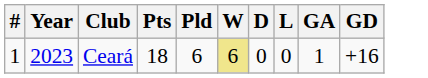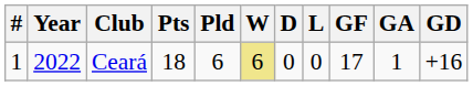 <table class="wikitable sortable" style="text-align:center">
 <tr>
 <th>#</th>
 <th>Year</th>
 <th>Club</th>
 <th>Pts</th>
 <th>Pld</th>
 <th>W</th>
 <th>D</th>
 <th>L</th>
+<th>GF</th>
 <th>GA</th>
 <th>GD</th>
 </tr>
 <tr>
 <td>1</td>
-<td><a href='#'>2023</a></td>
+<td><a href='#'>2022</a></td>
 <td style="text-align: left"> <a href='#'>Ceará</a></td>
 <td>18</td>
 <td>6</td>
 <td style="background: khaki;">6</td>
 <td>0</td>
 <td>0</td>
+<td>17</td>
 <td>1</td>
 <td>+16</td>
 </tr>
 </table>
